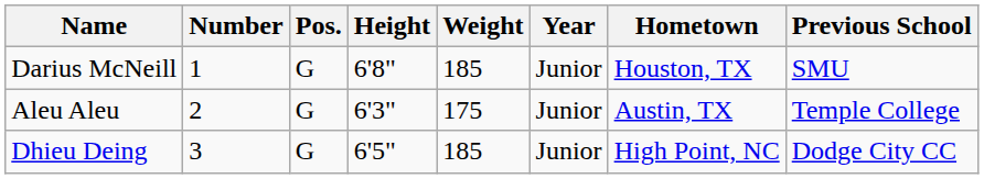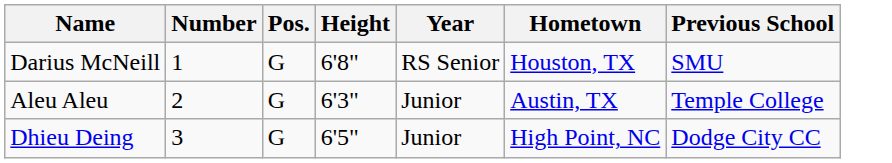 <table class="wikitable sortable" border="1">
 <tr>
 <th>Name</th>
 <th>Number</th>
 <th>Pos.</th>
 <th>Height</th>
-<th>Weight</th>
 <th>Year</th>
 <th>Hometown</th>
 <th class="unsortable">Previous School</th>
 </tr>
 <tr>
 <td>Darius McNeill</td>
 <td>1</td>
 <td>G</td>
 <td>6'8"</td>
-<td>185</td>
-<td>Junior</td>
+<td>RS Senior</td>
 <td><a href='#'>Houston, TX</a></td>
 <td><a href='#'>SMU</a></td>
 </tr>
 <tr>
 <td>Aleu Aleu</td>
 <td>2</td>
 <td>G</td>
 <td>6'3"</td>
-<td>175</td>
 <td>Junior</td>
 <td><a href='#'>Austin, TX</a></td>
 <td><a href='#'>Temple College</a></td>
 </tr>
 <tr>
 <td><a href='#'>Dhieu Deing</a></td>
 <td>3</td>
 <td>G</td>
 <td>6'5"</td>
-<td>185</td>
 <td>Junior</td>
 <td><a href='#'>High Point, NC</a></td>
 <td><a href='#'>Dodge City CC</a></td>
 </tr>
 </table>
